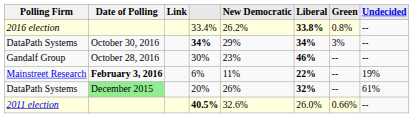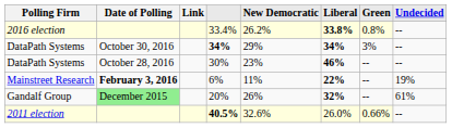 <table class="wikitable">
 <tr style="background:#e9e9e9;">
 <th>Polling Firm</th>
 <th>Date of Polling</th>
 <th>Link</th>
 <td></td>
 <td><strong>New Democratic</strong></td>
 <td><strong>Liberal</strong></td>
 <td><strong>Green</strong></td>
 <td style="text-align:center;"><strong><a href='#'>Undecided</a></strong></td>
 </tr>
 <tr>
 <td style="background:#ffd;"><em>2016 election</em></td>
 <td style="background:#ffd;"></td>
 <td style="background:#ffd;"></td>
 <td style="background:#ffd;">33.4%</td>
 <td style="background:#ffd;">26.2%</td>
 <td style="background:#ffd;"><strong>33.8%</strong></td>
 <td style="background:#ffd;">0.8%</td>
 <td>--</td>
 </tr>
 <tr>
 <td>DataPath Systems</td>
 <td>October 30, 2016</td>
 <td></td>
 <td><strong>34%</strong></td>
 <td>29%</td>
 <td><strong>34%</strong></td>
 <td>3%</td>
 <td>--</td>
 </tr>
 <tr>
-<td>Gandalf Group</td>
+<td>DataPath Systems</td>
 <td>October 28, 2016</td>
 <td></td>
 <td>30%</td>
 <td>23%</td>
 <td><strong>46%</strong></td>
 <td>--</td>
 <td>--</td>
 </tr>
 <tr>
 <td><a href='#'>Mainstreet Research</a></td>
 <td><strong>February 3, 2016</strong></td>
 <td></td>
 <td>6%</td>
 <td>11%</td>
 <td><strong>22%</strong></td>
 <td>--</td>
 <td>19%</td>
 </tr>
 <tr>
-<td>DataPath Systems</td>
+<td>Gandalf Group</td>
 <td style="background: lightgreen;">December 2015</td>
 <td></td>
 <td>20%</td>
 <td>26%</td>
 <td><strong>32%</strong></td>
 <td>--</td>
 <td>61%</td>
 </tr>
 <tr>
 <td style="background:#ffd;"><em><a href='#'>2011 election</a></em></td>
 <td style="background:#ffd;"></td>
 <td style="background:#ffd;"></td>
 <td style="background:#ffd;"><strong>40.5%</strong></td>
 <td style="background:#ffd;">32.6%</td>
 <td style="background:#ffd;">26.0%</td>
 <td style="background:#ffd;">0.66%</td>
 <td>--</td>
 </tr>
 </table>
